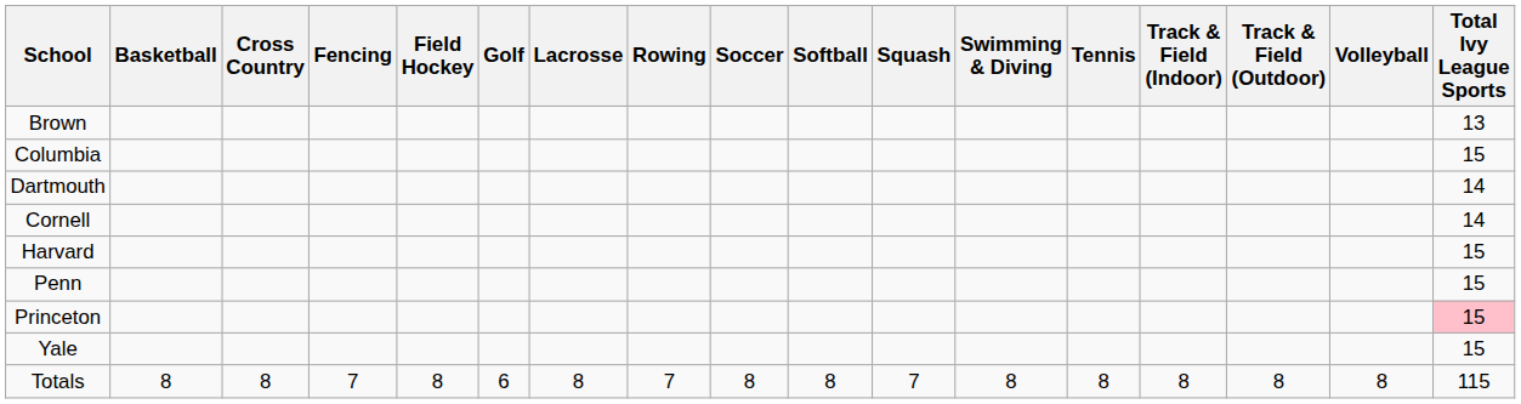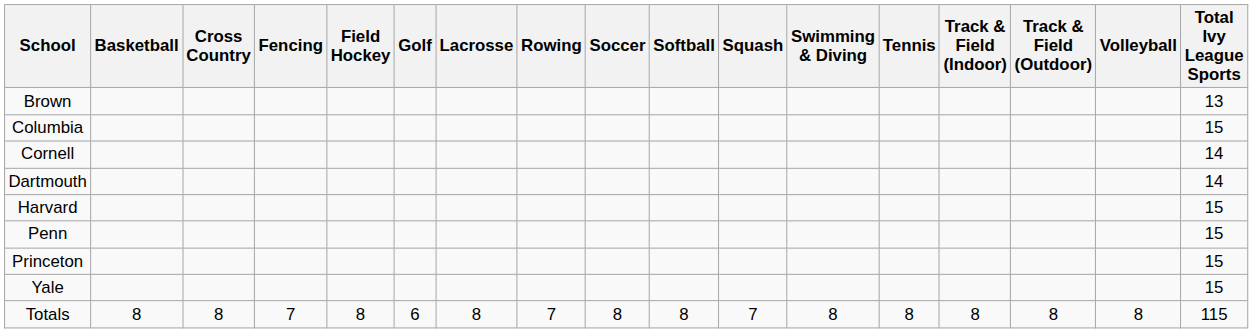 <table class="wikitable" style="text-align:center; width:80%">
 <tr>
 <th>School</th>
 <th>Basketball</th>
 <th>Cross Country</th>
 <th>Fencing</th>
 <th>Field Hockey</th>
 <th>Golf</th>
 <th>Lacrosse</th>
 <th>Rowing</th>
 <th>Soccer</th>
 <th>Softball</th>
 <th>Squash</th>
 <th>Swimming & Diving</th>
 <th>Tennis</th>
 <th>Track & Field<br>(Indoor)</th>
 <th>Track & Field<br>(Outdoor)</th>
 <th>Volleyball</th>
 <th>Total Ivy League Sports</th>
 </tr>
 <tr>
 <td>Brown</td>
 <td></td>
 <td></td>
 <td></td>
 <td></td>
 <td></td>
 <td></td>
 <td></td>
 <td></td>
 <td></td>
 <td></td>
 <td></td>
 <td></td>
 <td></td>
 <td></td>
 <td></td>
 <td>13</td>
 </tr>
 <tr>
 <td>Columbia</td>
 <td></td>
 <td></td>
 <td></td>
 <td></td>
 <td></td>
 <td></td>
 <td></td>
 <td></td>
 <td></td>
 <td></td>
 <td></td>
 <td></td>
 <td></td>
 <td></td>
 <td></td>
 <td>15</td>
 </tr>
 <tr>
-<td>Dartmouth</td>
+<td>Cornell</td>
 <td></td>
 <td></td>
 <td></td>
 <td></td>
 <td></td>
 <td></td>
 <td></td>
 <td></td>
 <td></td>
 <td></td>
 <td></td>
 <td></td>
 <td></td>
 <td></td>
 <td></td>
 <td>14</td>
 </tr>
 <tr>
-<td>Cornell</td>
+<td>Dartmouth</td>
 <td></td>
 <td></td>
 <td></td>
 <td></td>
 <td></td>
 <td></td>
 <td></td>
 <td></td>
 <td></td>
 <td></td>
 <td></td>
 <td></td>
 <td></td>
 <td></td>
 <td></td>
 <td>14</td>
 </tr>
 <tr>
 <td>Harvard</td>
 <td></td>
 <td></td>
 <td></td>
 <td></td>
 <td></td>
 <td></td>
 <td></td>
 <td></td>
 <td></td>
 <td></td>
 <td></td>
 <td></td>
 <td></td>
 <td></td>
 <td></td>
 <td>15</td>
 </tr>
 <tr>
 <td>Penn</td>
 <td></td>
 <td></td>
 <td></td>
 <td></td>
 <td></td>
 <td></td>
 <td></td>
 <td></td>
 <td></td>
 <td></td>
 <td></td>
 <td></td>
 <td></td>
 <td></td>
 <td></td>
 <td>15</td>
 </tr>
 <tr>
 <td>Princeton</td>
 <td></td>
 <td></td>
 <td></td>
 <td></td>
 <td></td>
 <td></td>
 <td></td>
 <td></td>
 <td></td>
 <td></td>
 <td></td>
 <td></td>
 <td></td>
 <td></td>
 <td></td>
-<td style="background: pink;">15</td>
+<td>15</td>
 </tr>
 <tr>
 <td>Yale</td>
 <td></td>
 <td></td>
 <td></td>
 <td></td>
 <td></td>
 <td></td>
 <td></td>
 <td></td>
 <td></td>
 <td></td>
 <td></td>
 <td></td>
 <td></td>
 <td></td>
 <td></td>
 <td>15</td>
 </tr>
 <tr>
 <td>Totals</td>
 <td>8</td>
 <td>8</td>
 <td>7</td>
 <td>8</td>
 <td>6</td>
 <td>8</td>
 <td>7</td>
 <td>8</td>
 <td>8</td>
 <td>7</td>
 <td>8</td>
 <td>8</td>
 <td>8</td>
 <td>8</td>
 <td>8</td>
 <td>115</td>
 </tr>
 </table>
